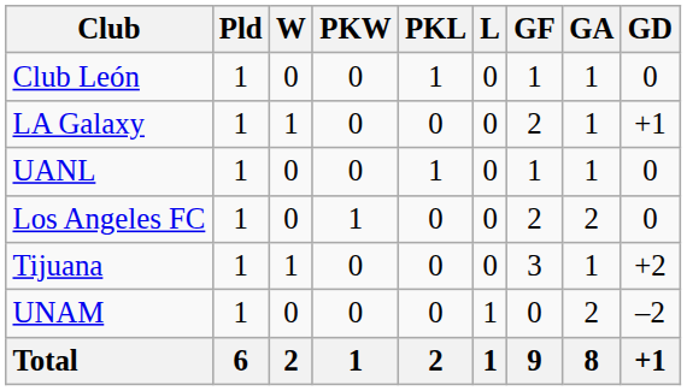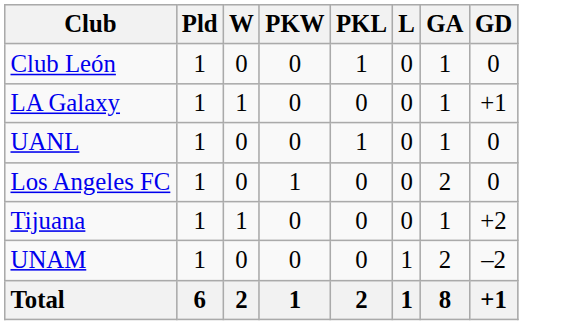 <table class="wikitable sortable" style="text-align:center;">
 <tr>
 <th>Club</th>
 <th>Pld</th>
 <th>W</th>
 <th>PKW</th>
 <th>PKL</th>
 <th>L</th>
-<th>GF</th>
 <th>GA</th>
 <th>GD</th>
 </tr>
 <tr>
 <td style="text-align:left;"> <a href='#'>Club León</a></td>
 <td>1</td>
 <td>0</td>
 <td>0</td>
 <td>1</td>
 <td>0</td>
 <td>1</td>
-<td>1</td>
 <td>0</td>
 </tr>
 <tr>
 <td style="text-align:left;"> <a href='#'>LA Galaxy</a></td>
 <td>1</td>
 <td>1</td>
 <td>0</td>
 <td>0</td>
 <td>0</td>
-<td>2</td>
 <td>1</td>
 <td>+1</td>
 </tr>
 <tr>
 <td style="text-align:left;"> <a href='#'>UANL</a></td>
 <td>1</td>
 <td>0</td>
 <td>0</td>
 <td>1</td>
 <td>0</td>
 <td>1</td>
-<td>1</td>
 <td>0</td>
 </tr>
 <tr>
 <td style="text-align:left;"> <a href='#'>Los Angeles FC</a></td>
 <td>1</td>
 <td>0</td>
 <td>1</td>
 <td>0</td>
 <td>0</td>
 <td>2</td>
-<td>2</td>
 <td>0</td>
 </tr>
 <tr>
 <td style="text-align:left;"> <a href='#'>Tijuana</a></td>
 <td>1</td>
 <td>1</td>
 <td>0</td>
 <td>0</td>
 <td>0</td>
-<td>3</td>
 <td>1</td>
 <td>+2</td>
 </tr>
 <tr>
 <td style="text-align:left;"> <a href='#'>UNAM</a></td>
 <td>1</td>
 <td>0</td>
 <td>0</td>
 <td>0</td>
 <td>1</td>
-<td>0</td>
 <td>2</td>
 <td>–2</td>
 </tr>
 <tr>
 <th style="text-align:left;"><strong>Total</strong></th>
 <th><strong>6</strong></th>
 <th><strong>2</strong></th>
 <th><strong>1</strong></th>
 <th><strong>2</strong></th>
 <th><strong>1</strong></th>
-<th><strong>9</strong></th>
 <th><strong>8</strong></th>
 <th><strong>+1</strong></th>
 </tr>
 </table>
